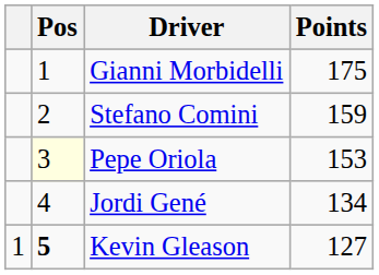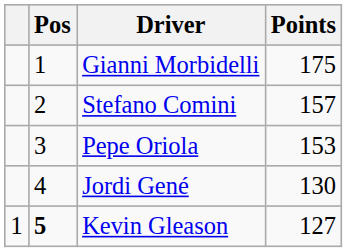 <table class="wikitable" style="font-size: 95%;">
 <tr>
 <th></th>
 <th>Pos</th>
 <th>Driver</th>
 <th>Points</th>
 </tr>
 <tr>
 <td align="left"></td>
 <td>1</td>
 <td> <a href='#'>Gianni Morbidelli</a></td>
 <td align="right">175</td>
 </tr>
 <tr>
 <td align="left"></td>
 <td>2</td>
 <td> <a href='#'>Stefano Comini</a></td>
-<td align="right">159</td>
+<td align="right">157</td>
 </tr>
 <tr>
 <td align="left"></td>
-<td style="background: lightyellow;">3</td>
+<td>3</td>
 <td> <a href='#'>Pepe Oriola</a></td>
 <td align="right">153</td>
 </tr>
 <tr>
 <td align="left"></td>
 <td>4</td>
 <td> <a href='#'>Jordi Gené</a></td>
-<td align="right">134</td>
+<td align="right">130</td>
 </tr>
 <tr>
 <td align="left"> 1</td>
 <td><strong>5</strong></td>
 <td> <a href='#'>Kevin Gleason</a></td>
 <td align="right">127</td>
 </tr>
 </table>
